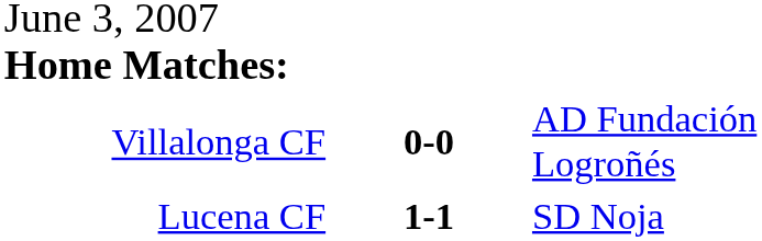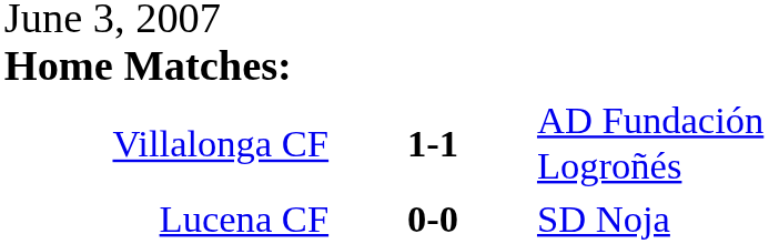 <table width=100% cellspacing=1>
 <tr>
 <th width=20%></th>
 <th width=12%></th>
 <th width=20%></th>
 <th></th>
 </tr>
 <tr>
 <td>June 3, 2007<br><strong>Home Matches:</strong></td>
 </tr>
 <tr style=font-size:90%>
 <td align=right><a href='#'>Villalonga CF</a></td>
-<td align=center><strong>0-0</strong></td>
+<td align=center><strong>1-1</strong></td>
 <td><a href='#'>AD Fundación Logroñés</a></td>
 </tr>
 <tr style=font-size:90%>
 <td align=right><a href='#'>Lucena CF</a></td>
-<td align=center><strong>1-1</strong></td>
+<td align=center><strong>0-0</strong></td>
 <td><a href='#'>SD Noja</a></td>
 </tr>
 </table>
